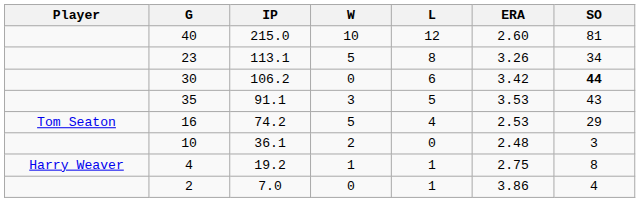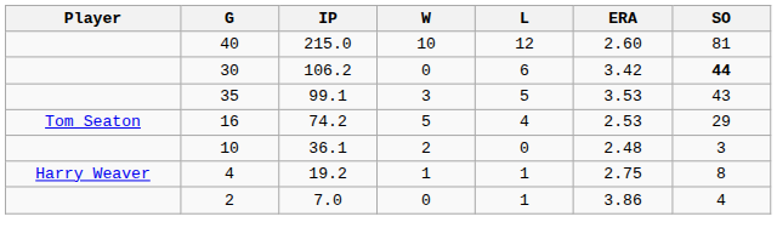 <table class="wikitable sortable">
 <tr>
 <th bgcolor="#DDDDFF" width="16%">Player</th>
 <th bgcolor="#DDDDFF" width="9%">G</th>
 <th bgcolor="#DDDDFF" width="9%">IP</th>
 <th bgcolor="#DDDDFF" width="9%">W</th>
 <th bgcolor="#DDDDFF" width="9%">L</th>
 <th bgcolor="#DDDDFF" width="9%">ERA</th>
 <th bgcolor="#DDDDFF" width="9%">SO</th>
 </tr>
 <tr align="center">
 <td></td>
 <td>40</td>
 <td>215.0</td>
 <td>10</td>
 <td>12</td>
 <td>2.60</td>
 <td>81</td>
 </tr>
 <tr align="center">
 <td></td>
-<td>23</td>
-<td>113.1</td>
-<td>5</td>
-<td>8</td>
-<td>3.26</td>
-<td>34</td>
-</tr>
-<tr align="center">
-<td></td>
 <td>30</td>
 <td>106.2</td>
 <td>0</td>
 <td>6</td>
 <td>3.42</td>
 <td><strong>44</strong></td>
 </tr>
 <tr align="center">
 <td></td>
 <td>35</td>
-<td>91.1</td>
+<td>99.1</td>
 <td>3</td>
 <td>5</td>
 <td>3.53</td>
 <td>43</td>
 </tr>
 <tr align="center">
 <td><a href='#'>Tom Seaton</a></td>
 <td>16</td>
 <td>74.2</td>
 <td>5</td>
 <td>4</td>
 <td>2.53</td>
 <td>29</td>
 </tr>
 <tr align="center">
 <td></td>
 <td>10</td>
 <td>36.1</td>
 <td>2</td>
 <td>0</td>
 <td>2.48</td>
 <td>3</td>
 </tr>
 <tr align="center">
 <td><a href='#'>Harry Weaver</a></td>
 <td>4</td>
 <td>19.2</td>
 <td>1</td>
 <td>1</td>
 <td>2.75</td>
 <td>8</td>
 </tr>
 <tr align=center>
 <td></td>
 <td>2</td>
 <td>7.0</td>
 <td>0</td>
 <td>1</td>
 <td>3.86</td>
 <td>4</td>
 </tr>
 </table>
